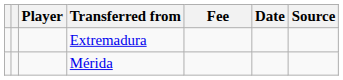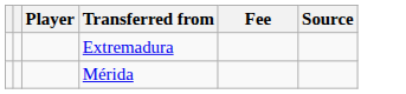 <table class="wikitable plainrowheaders sortable">
 <tr>
 <th></th>
 <th></th>
 <th scope=col>Player</th>
 <th>Transferred from</th>
 <th !scope=col; style="width: 65px;">Fee</th>
-<th scope=col>Date</th>
 <th scope=col>Source</th>
 </tr>
 <tr>
 <td align=center></td>
 <td align=center></td>
 <td></td>
 <td> <a href='#'>Extremadura</a></td>
-<td></td>
 <td></td>
 <td></td>
 </tr>
 <tr>
 <td align=center></td>
 <td align=center></td>
 <td></td>
 <td> <a href='#'>Mérida</a></td>
 <td></td>
 <td></td>
-<td></td>
 </tr>
 </table>
